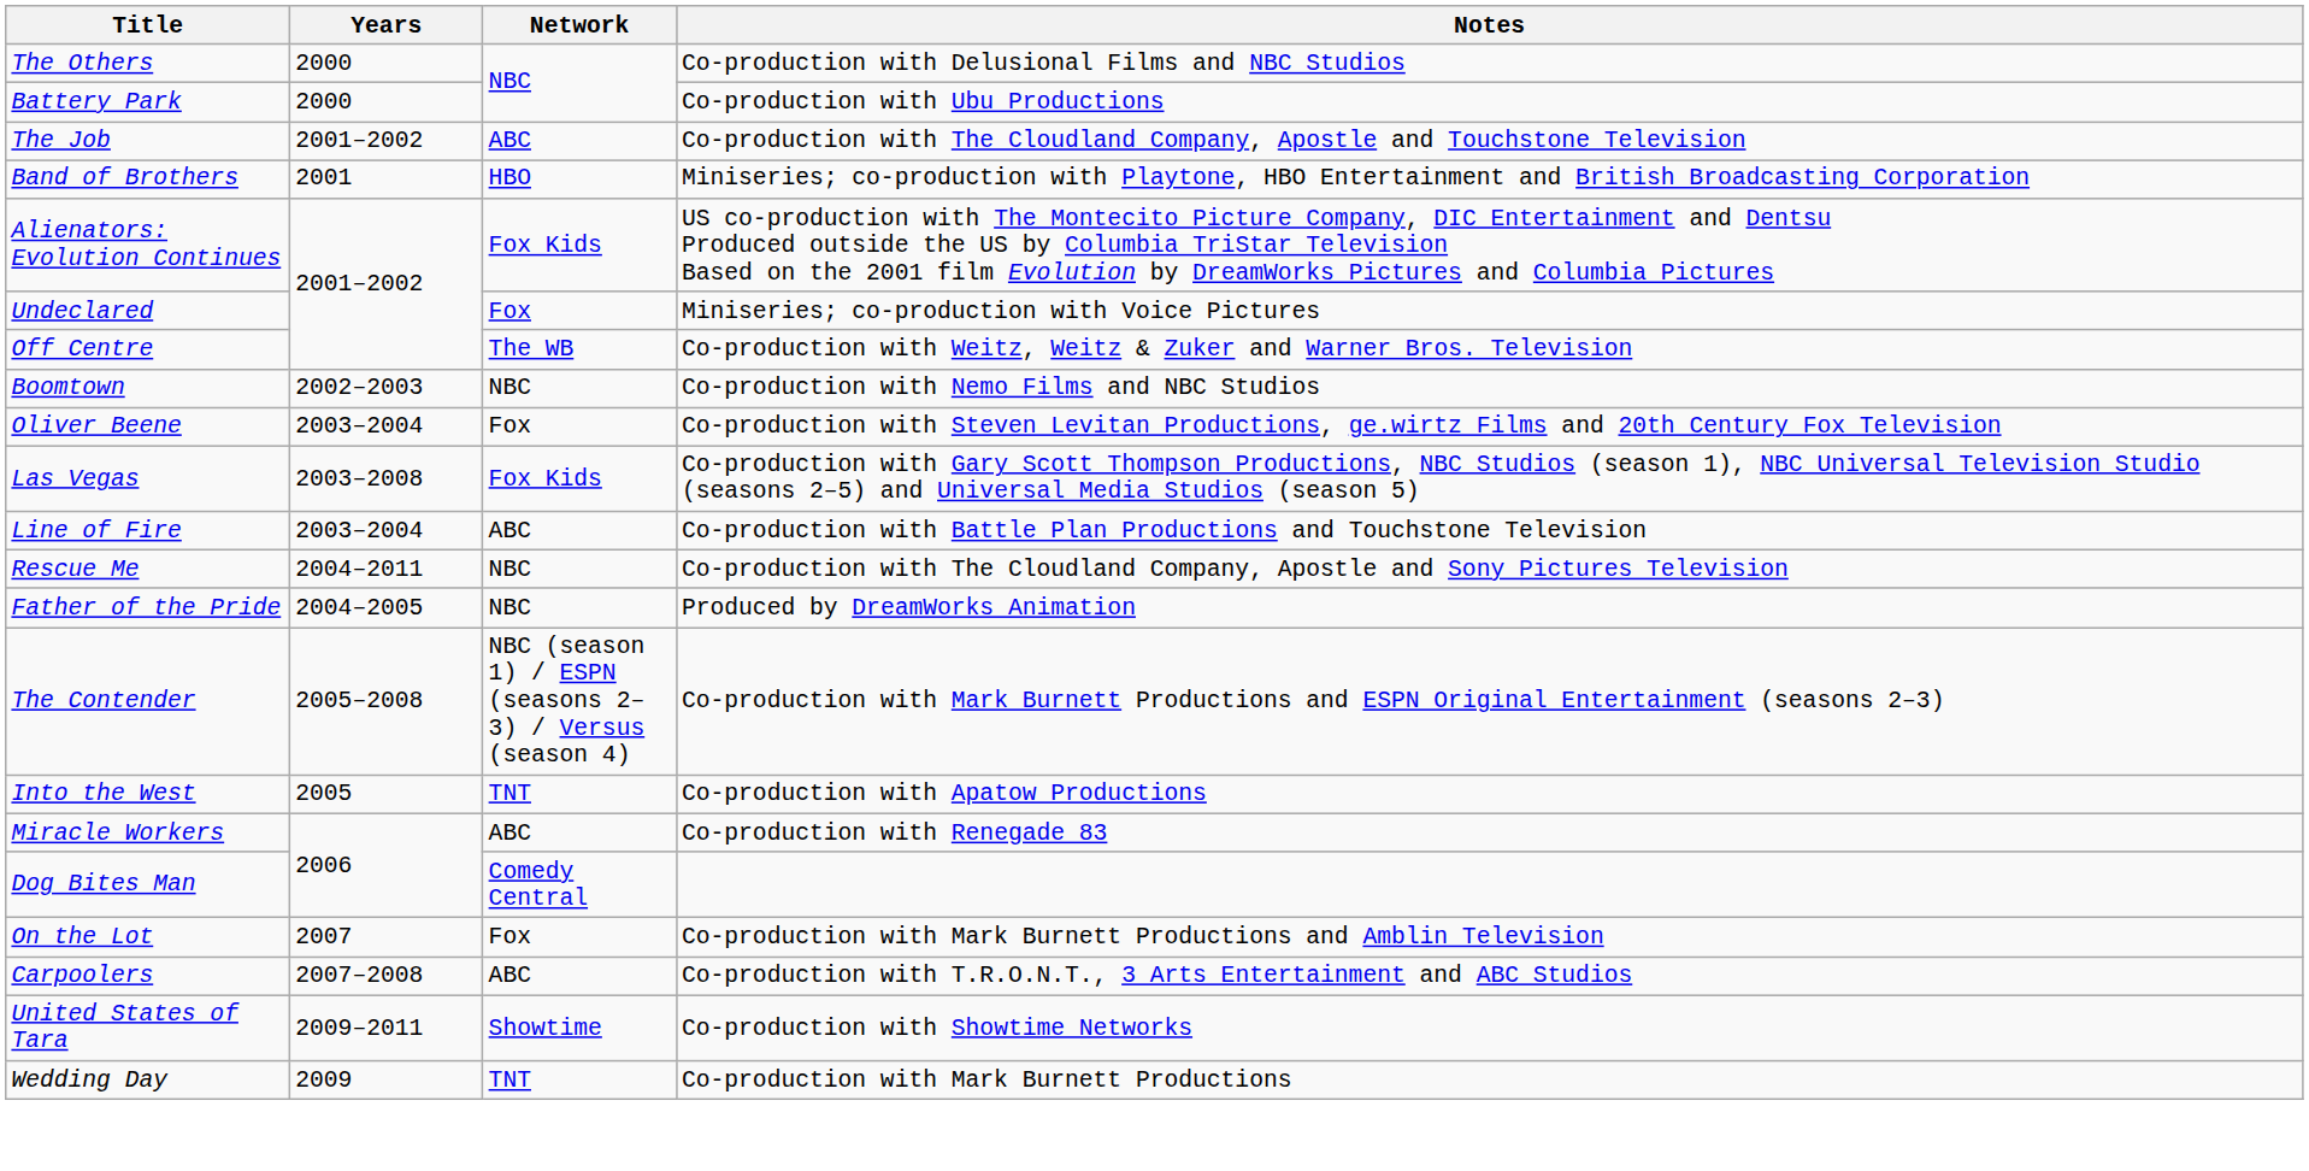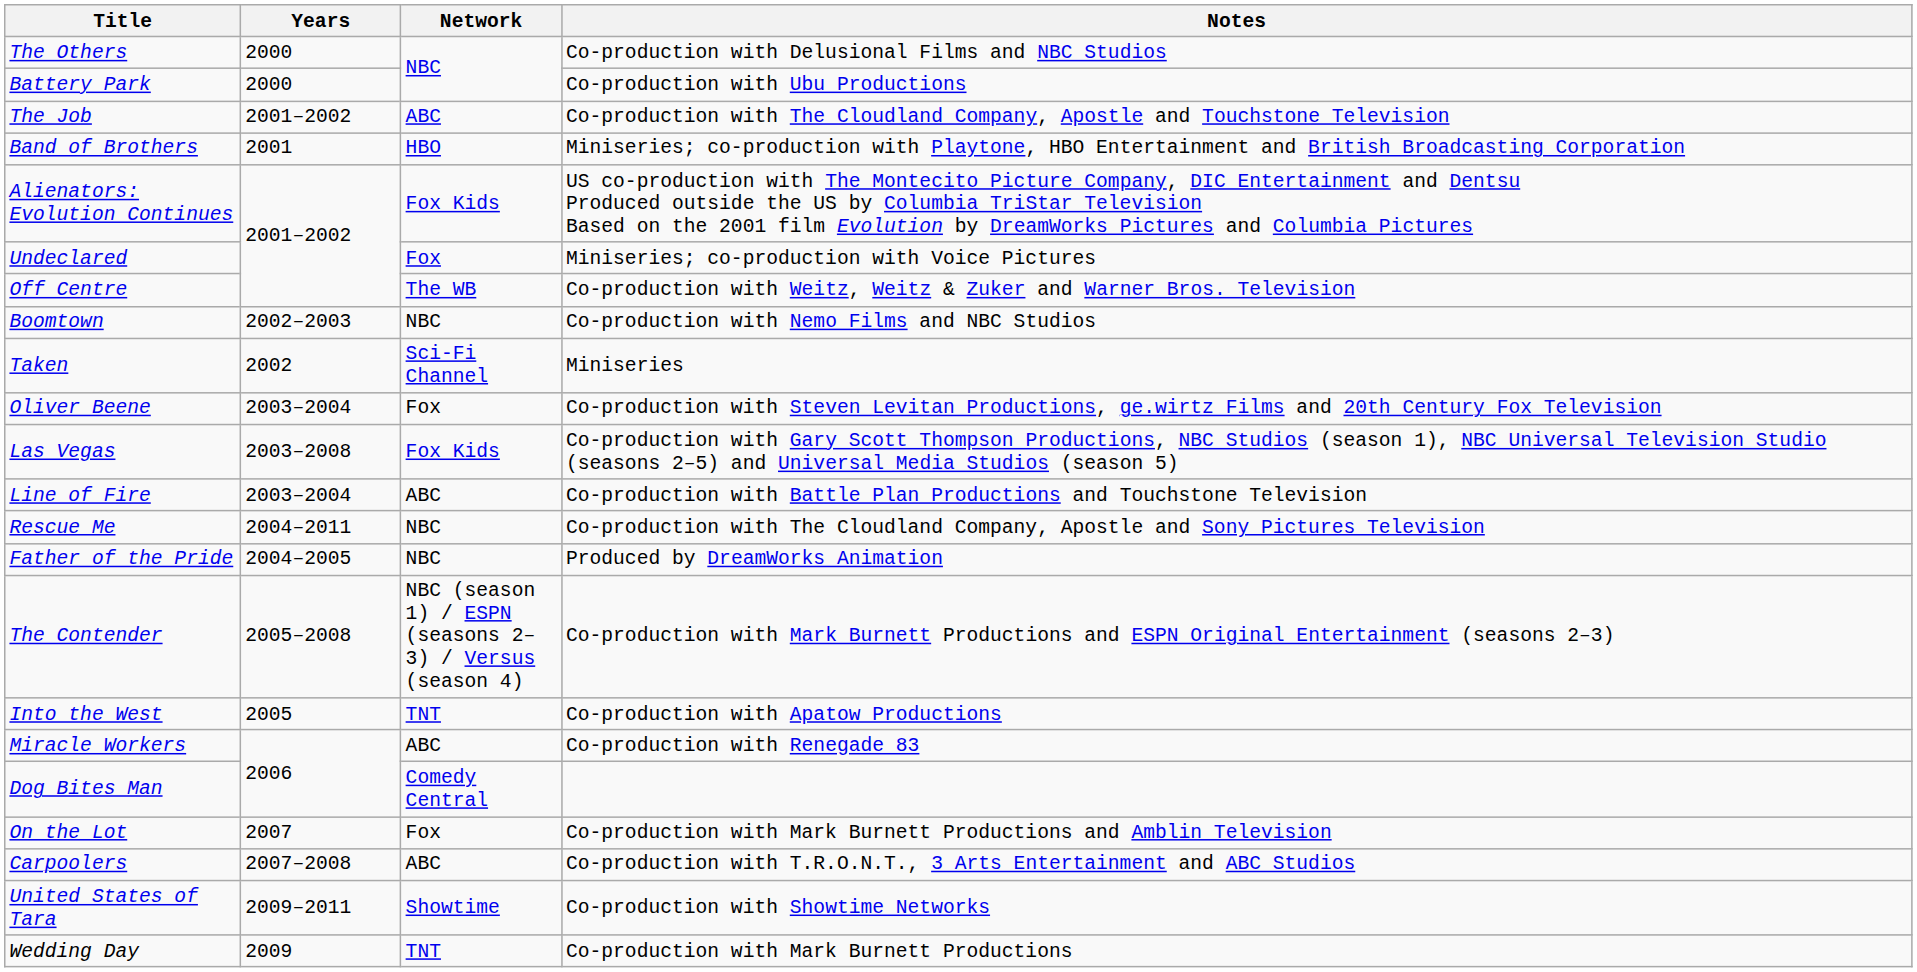 <table class="wikitable sortable" style="width:100%;">
 <tr>
 <th style="width:150px;">Title</th>
 <th style="width:100px;">Years</th>
 <th style="width:100px;">Network</th>
 <th>Notes</th>
 </tr>
 <tr>
 <td><em><a href='#'>The Others</a></em></td>
 <td>2000</td>
 <td rowspan="2"><a href='#'>NBC</a></td>
 <td>Co-production with Delusional Films and <a href='#'>NBC Studios</a></td>
 </tr>
 <tr>
 <td><em><a href='#'>Battery Park</a></em></td>
 <td>2000</td>
 <td>Co-production with <a href='#'>Ubu Productions</a></td>
 </tr>
 <tr>
 <td><em><a href='#'>The Job</a></em></td>
 <td>2001–2002</td>
 <td><a href='#'>ABC</a></td>
 <td>Co-production with <a href='#'>The Cloudland Company</a>, <a href='#'>Apostle</a> and <a href='#'>Touchstone Television</a></td>
 </tr>
 <tr>
 <td><em><a href='#'>Band of Brothers</a></em></td>
 <td>2001</td>
 <td><a href='#'>HBO</a></td>
 <td>Miniseries; co-production with <a href='#'>Playtone</a>, HBO Entertainment and <a href='#'>British Broadcasting Corporation</a></td>
 </tr>
 <tr>
 <td><em><a href='#'>Alienators: Evolution Continues</a></em></td>
 <td rowspan="3">2001–2002</td>
 <td><a href='#'>Fox Kids</a></td>
 <td>US co-production with <a href='#'>The Montecito Picture Company</a>, <a href='#'>DIC Entertainment</a> and <a href='#'>Dentsu</a><br>Produced outside the US by <a href='#'>Columbia TriStar Television</a><br>Based on the 2001 film <em><a href='#'>Evolution</a></em> by <a href='#'>DreamWorks Pictures</a> and <a href='#'>Columbia Pictures</a></td>
 </tr>
 <tr>
 <td><em><a href='#'>Undeclared</a></em></td>
 <td><a href='#'>Fox</a></td>
 <td>Miniseries; co-production with Voice Pictures</td>
 </tr>
 <tr>
 <td><em><a href='#'>Off Centre</a></em></td>
 <td><a href='#'>The WB</a></td>
 <td>Co-production with <a href='#'>Weitz</a>, <a href='#'>Weitz</a> & <a href='#'>Zuker</a> and <a href='#'>Warner Bros. Television</a></td>
 </tr>
 <tr>
 <td><em><a href='#'>Boomtown</a></em></td>
 <td>2002–2003</td>
 <td>NBC</td>
 <td>Co-production with <a href='#'>Nemo Films</a> and NBC Studios</td>
+</tr>
+<tr>
+<td><em><a href='#'>Taken</a></em></td>
+<td>2002</td>
+<td><a href='#'>Sci-Fi Channel</a></td>
+<td>Miniseries</td>
 </tr>
 <tr>
 <td><em><a href='#'>Oliver Beene</a></em></td>
 <td>2003–2004</td>
 <td>Fox</td>
 <td>Co-production with <a href='#'>Steven Levitan Productions</a>, <a href='#'>ge.wirtz Films</a> and <a href='#'>20th Century Fox Television</a></td>
 </tr>
 <tr>
 <td><em><a href='#'>Las Vegas</a></em></td>
 <td>2003–2008</td>
 <td><a href='#'>Fox Kids</a></td>
 <td>Co-production with <a href='#'>Gary Scott Thompson Productions</a>, <a href='#'>NBC Studios</a> (season 1), <a href='#'>NBC Universal Television Studio</a> (seasons 2–5) and <a href='#'>Universal Media Studios</a> (season 5)</td>
 </tr>
 <tr>
 <td><em><a href='#'>Line of Fire</a></em></td>
 <td>2003–2004</td>
 <td>ABC</td>
 <td>Co-production with <a href='#'>Battle Plan Productions</a> and Touchstone Television</td>
 </tr>
 <tr>
 <td><em><a href='#'>Rescue Me</a></em></td>
 <td>2004–2011</td>
 <td>NBC</td>
 <td>Co-production with The Cloudland Company, Apostle and <a href='#'>Sony Pictures Television</a></td>
 </tr>
 <tr>
 <td><em><a href='#'>Father of the Pride</a></em></td>
 <td>2004–2005</td>
 <td>NBC</td>
 <td>Produced by <a href='#'>DreamWorks Animation</a></td>
 </tr>
 <tr>
 <td><em><a href='#'>The Contender</a></em></td>
 <td>2005–2008</td>
 <td>NBC (season 1) / <a href='#'>ESPN</a> (seasons 2–3) / <a href='#'>Versus</a> (season 4)</td>
 <td>Co-production with <a href='#'>Mark Burnett</a> Productions and <a href='#'>ESPN Original Entertainment</a> (seasons 2–3)</td>
 </tr>
 <tr>
 <td><em><a href='#'>Into the West</a></em></td>
 <td>2005</td>
 <td><a href='#'>TNT</a></td>
 <td>Co-production with <a href='#'>Apatow Productions</a></td>
 </tr>
 <tr>
 <td><em><a href='#'>Miracle Workers</a></em></td>
 <td rowspan="2">2006</td>
 <td>ABC</td>
 <td>Co-production with <a href='#'>Renegade 83</a></td>
 </tr>
 <tr>
 <td><em><a href='#'>Dog Bites Man</a></em></td>
 <td><a href='#'>Comedy Central</a></td>
 <td></td>
 </tr>
 <tr>
 <td><em><a href='#'>On the Lot</a></em></td>
 <td>2007</td>
 <td>Fox</td>
 <td>Co-production with Mark Burnett Productions and <a href='#'>Amblin Television</a></td>
 </tr>
 <tr>
 <td><em><a href='#'>Carpoolers</a></em></td>
 <td>2007–2008</td>
 <td>ABC</td>
 <td>Co-production with T.R.O.N.T., <a href='#'>3 Arts Entertainment</a> and <a href='#'>ABC Studios</a></td>
 </tr>
 <tr>
 <td><em><a href='#'>United States of Tara</a></em></td>
 <td>2009–2011</td>
 <td><a href='#'>Showtime</a></td>
 <td>Co-production with <a href='#'>Showtime Networks</a></td>
 </tr>
 <tr>
 <td><em>Wedding Day</em></td>
 <td>2009</td>
 <td><a href='#'>TNT</a></td>
 <td>Co-production with Mark Burnett Productions</td>
 </tr>
 </table>
